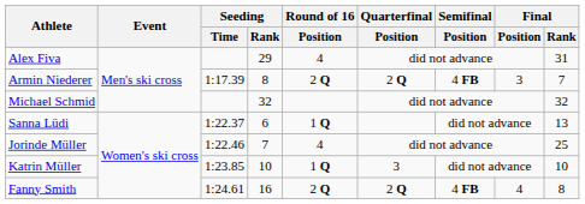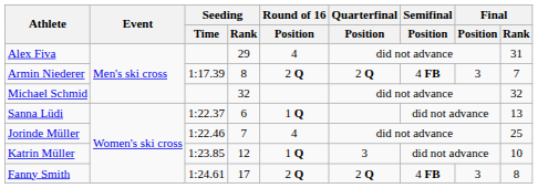 <table class="wikitable" style="font-size:90%">
 <tr>
 <th rowspan="2">Athlete</th>
 <th rowspan="2">Event</th>
 <th colspan="2">Seeding</th>
 <th>Round of 16</th>
 <th>Quarterfinal</th>
 <th>Semifinal</th>
 <th colspan=2>Final</th>
 </tr>
 <tr style="font-size:95%">
 <th>Time</th>
 <th>Rank</th>
 <th>Position</th>
 <th>Position</th>
 <th>Position</th>
 <th>Position</th>
 <th>Rank</th>
 </tr>
 <tr align=center>
 <td align=left><a href='#'>Alex Fiva</a></td>
 <td align=left rowspan=3><a href='#'>Men's ski cross</a></td>
 <td></td>
 <td>29</td>
 <td>4</td>
 <td colspan=3>did not advance</td>
 <td>31</td>
 </tr>
 <tr align=center>
 <td align=left><a href='#'>Armin Niederer</a></td>
 <td>1:17.39</td>
 <td>8</td>
 <td>2 <strong>Q</strong></td>
 <td>2 <strong>Q</strong></td>
 <td>4 <strong>FB</strong></td>
 <td>3</td>
 <td>7</td>
 </tr>
 <tr align=center>
 <td align=left><a href='#'>Michael Schmid</a></td>
 <td></td>
 <td>32</td>
 <td></td>
 <td colspan=3>did not advance</td>
 <td>32</td>
 </tr>
 <tr align=center>
 <td align=left><a href='#'>Sanna Lüdi</a></td>
 <td align=left rowspan=4><a href='#'>Women's ski cross</a></td>
 <td>1:22.37</td>
 <td>6</td>
 <td>1 <strong>Q</strong></td>
 <td></td>
 <td colspan=2>did not advance</td>
 <td>13</td>
 </tr>
 <tr align=center>
 <td align=left><a href='#'>Jorinde Müller</a></td>
 <td>1:22.46</td>
 <td>7</td>
 <td>4</td>
 <td colspan=3>did not advance</td>
 <td>25</td>
 </tr>
 <tr align=center>
 <td align=left><a href='#'>Katrin Müller</a></td>
 <td>1:23.85</td>
-<td>10</td>
+<td>12</td>
 <td>1 <strong>Q</strong></td>
 <td>3</td>
 <td colspan=2>did not advance</td>
 <td>10</td>
 </tr>
 <tr align=center>
 <td align=left><a href='#'>Fanny Smith</a></td>
 <td>1:24.61</td>
-<td>16</td>
+<td>17</td>
 <td>2 <strong>Q</strong></td>
 <td>2 <strong>Q</strong></td>
 <td>4 <strong>FB</strong></td>
-<td>4</td>
+<td>3</td>
 <td>8</td>
 </tr>
 </table>
